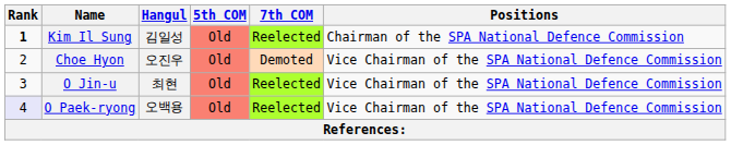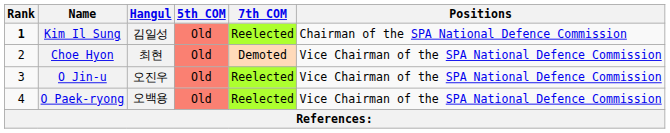 <table class="wikitable sortable">
 <tr>
 <th>Rank</th>
 <th>Name</th>
 <th class="unsortable"><a href='#'>Hangul</a></th>
 <th><a href='#'>5th COM</a></th>
 <th><a href='#'>7th COM</a></th>
 <th>Positions</th>
 </tr>
 <tr>
 <td align="center"><strong>1</strong></td>
 <th align="center" scope="row" style="font-weight:normal;"><a href='#'>Kim Il Sung</a></th>
 <th align="center" scope="row" style="font-weight:normal;">김일성</th>
 <td style="background: Salmon" align="center">Old</td>
 <td align="center" style="background: GreenYellow">Reelected</td>
 <td>Chairman of the <a href='#'>SPA National Defence Commission</a></td>
 </tr>
 <tr>
 <td align="center">2</td>
 <th align="center" scope="row" style="font-weight:normal;"><a href='#'>Choe Hyon</a></th>
-<th align="center" scope="row" style="font-weight:normal;">오진우</th>
+<th align="center" scope="row" style="font-weight:normal;">최현</th>
 <td style="background: Salmon" align="center">Old</td>
 <td style="background: PeachPuff" align="center">Demoted</td>
 <td>Vice Chairman of the <a href='#'>SPA National Defence Commission</a></td>
 </tr>
 <tr>
 <td align="center">3</td>
 <th align="center" scope="row" style="font-weight:normal;"><a href='#'>O Jin-u</a></th>
-<th align="center" scope="row" style="font-weight:normal;">최현</th>
+<th align="center" scope="row" style="font-weight:normal;">오진우</th>
 <td style="background: Salmon" align="center">Old</td>
 <td align="center" style="background: GreenYellow">Reelected</td>
 <td>Vice Chairman of the <a href='#'>SPA National Defence Commission</a></td>
 </tr>
 <tr>
-<td align="center" style="background: lavender;">4</td>
+<td align="center">4</td>
 <th align="center" scope="row" style="font-weight:normal;"><a href='#'>O Paek-ryong</a></th>
 <th align="center" scope="row" style="font-weight:normal;">오백용</th>
 <td style="background: Salmon" align="center">Old</td>
 <td align="center" style="background: GreenYellow">Reelected</td>
 <td>Vice Chairman of the <a href='#'>SPA National Defence Commission</a></td>
 </tr>
 <tr>
 <th colspan="6" unsortable><strong>References:</strong><br></th>
 </tr>
 </table>
